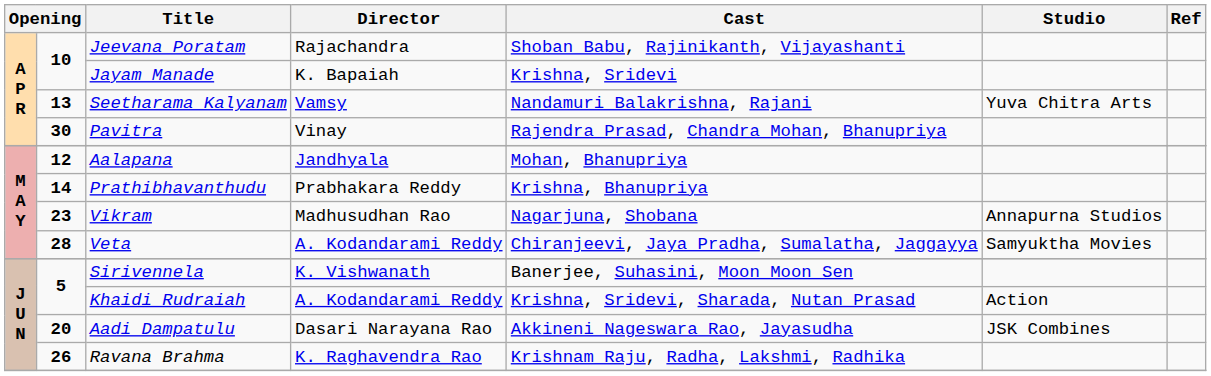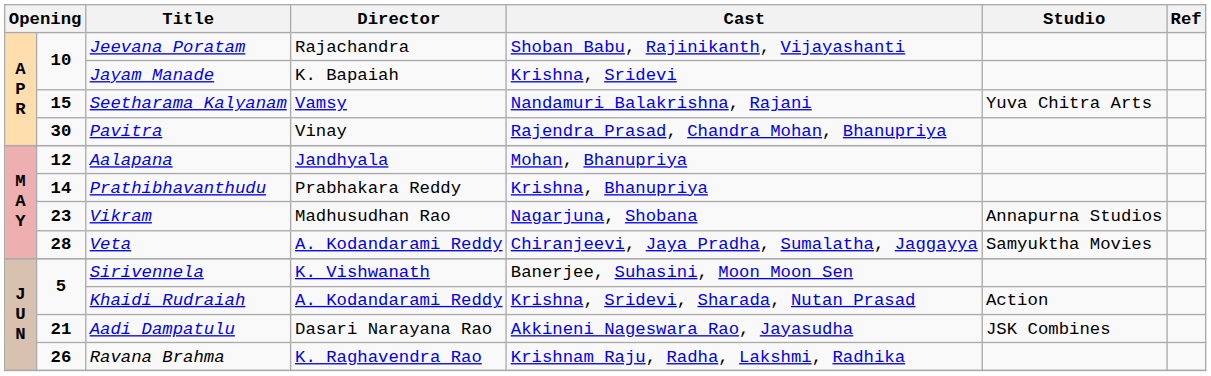 <table class="wikitable">
 <tr>
 <th colspan="2">Opening</th>
 <th>Title</th>
 <th>Director</th>
 <th>Cast</th>
 <th>Studio</th>
 <th>Ref</th>
 </tr>
 <tr April!>
 <td rowspan="4" valign="center" align="center" style="background:#FFDEAD;"><strong>A<br>P<br>R</strong></td>
 <td rowspan="2" align="center"><strong>10</strong></td>
 <td><em><a href='#'>Jeevana Poratam</a></em></td>
 <td>Rajachandra</td>
 <td><a href='#'>Shoban Babu</a>, <a href='#'>Rajinikanth</a>, <a href='#'>Vijayashanti</a></td>
 <td></td>
 <td></td>
 </tr>
 <tr>
 <td><em><a href='#'>Jayam Manade</a></em></td>
 <td>K. Bapaiah</td>
 <td><a href='#'>Krishna</a>, <a href='#'>Sridevi</a></td>
 <td></td>
 <td></td>
 </tr>
 <tr>
-<td rowspan="1" align="center"><strong>13</strong></td>
+<td rowspan="1" align="center"><strong>15</strong></td>
 <td><em><a href='#'>Seetharama Kalyanam</a></em></td>
 <td><a href='#'>Vamsy</a></td>
 <td><a href='#'>Nandamuri Balakrishna</a>, <a href='#'>Rajani</a></td>
 <td>Yuva Chitra Arts</td>
 <td></td>
 </tr>
 <tr>
 <td rowspan="1" align="center"><strong>30</strong></td>
 <td><em><a href='#'>Pavitra</a></em></td>
 <td>Vinay</td>
 <td><a href='#'>Rajendra Prasad</a>, <a href='#'>Chandra Mohan</a>, <a href='#'>Bhanupriya</a></td>
 <td></td>
 <td></td>
 </tr>
 <tr>
 </tr>
 <tr May!>
 <td rowspan="4" valign="center" align="center" style="background:#edafaf;"><strong>M<br>A<br>Y</strong></td>
 <td rowspan="1" align="center"><strong>12</strong></td>
 <td><em><a href='#'>Aalapana</a></em></td>
 <td><a href='#'>Jandhyala</a></td>
 <td><a href='#'>Mohan</a>, <a href='#'>Bhanupriya</a></td>
 <td></td>
 <td></td>
 </tr>
 <tr>
 <td rowspan="1" align="center"><strong>14</strong></td>
 <td><em><a href='#'>Prathibhavanthudu</a></em></td>
 <td>Prabhakara Reddy</td>
 <td><a href='#'>Krishna</a>, <a href='#'>Bhanupriya</a></td>
 <td></td>
 <td></td>
 </tr>
 <tr>
 <td rowspan="1" align="center"><strong>23</strong></td>
 <td><em><a href='#'>Vikram</a></em></td>
 <td>Madhusudhan Rao</td>
 <td><a href='#'>Nagarjuna</a>, <a href='#'>Shobana</a></td>
 <td>Annapurna Studios</td>
 <td></td>
 </tr>
 <tr>
 <td rowspan="1" align="center"><strong>28</strong></td>
 <td><em><a href='#'>Veta</a></em></td>
 <td><a href='#'>A. Kodandarami Reddy</a></td>
 <td><a href='#'>Chiranjeevi</a>, <a href='#'>Jaya Pradha</a>, <a href='#'>Sumalatha</a>, <a href='#'>Jaggayya</a></td>
 <td>Samyuktha Movies</td>
 <td></td>
 </tr>
 <tr>
 </tr>
 <tr June!>
 <td rowspan="4" valign="center" align="center" style="background:#d9c1b0;"><strong>J<br>U<br>N</strong></td>
 <td rowspan="2" align="center"><strong>5</strong></td>
 <td><em><a href='#'>Sirivennela</a></em></td>
 <td><a href='#'>K. Vishwanath</a></td>
 <td>Banerjee, <a href='#'>Suhasini</a>, <a href='#'>Moon Moon Sen</a></td>
 <td></td>
 <td></td>
 </tr>
 <tr>
 <td><em><a href='#'>Khaidi Rudraiah</a></em></td>
 <td><a href='#'>A. Kodandarami Reddy</a></td>
 <td><a href='#'>Krishna</a>, <a href='#'>Sridevi</a>, <a href='#'>Sharada</a>, <a href='#'>Nutan Prasad</a></td>
 <td>Action</td>
 <td></td>
 </tr>
 <tr>
-<td rowspan="1" align="center"><strong>20</strong></td>
+<td rowspan="1" align="center"><strong>21</strong></td>
 <td><em><a href='#'>Aadi Dampatulu</a></em></td>
 <td>Dasari Narayana Rao</td>
 <td><a href='#'>Akkineni Nageswara Rao</a>, <a href='#'>Jayasudha</a></td>
 <td>JSK Combines</td>
 <td></td>
 </tr>
 <tr>
 <td rowspan="1" align="center"><strong>26</strong></td>
 <td><em>Ravana Brahma</em></td>
 <td><a href='#'>K. Raghavendra Rao</a></td>
 <td><a href='#'>Krishnam Raju</a>, <a href='#'>Radha</a>, <a href='#'>Lakshmi</a>, <a href='#'>Radhika</a></td>
 <td></td>
 <td></td>
 </tr>
 <tr>
 </tr>
 </table>
